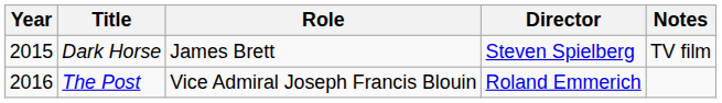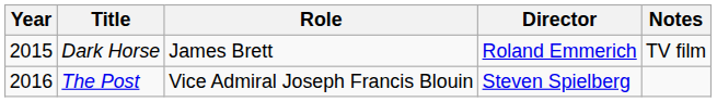 <table class="wikitable sortable">
 <tr>
 <th>Year</th>
 <th>Title</th>
 <th>Role</th>
 <th>Director</th>
 <th class="unsortable">Notes</th>
 </tr>
 <tr>
 <td>2015</td>
 <td><em>Dark Horse</em></td>
 <td>James Brett</td>
-<td><a href='#'>Steven Spielberg</a></td>
+<td><a href='#'>Roland Emmerich</a></td>
 <td>TV film</td>
 </tr>
 <tr>
 <td>2016</td>
 <td><em><a href='#'>The Post</a></em></td>
 <td>Vice Admiral Joseph Francis Blouin</td>
-<td><a href='#'>Roland Emmerich</a></td>
+<td><a href='#'>Steven Spielberg</a></td>
 <td></td>
 </tr>
 </table>
